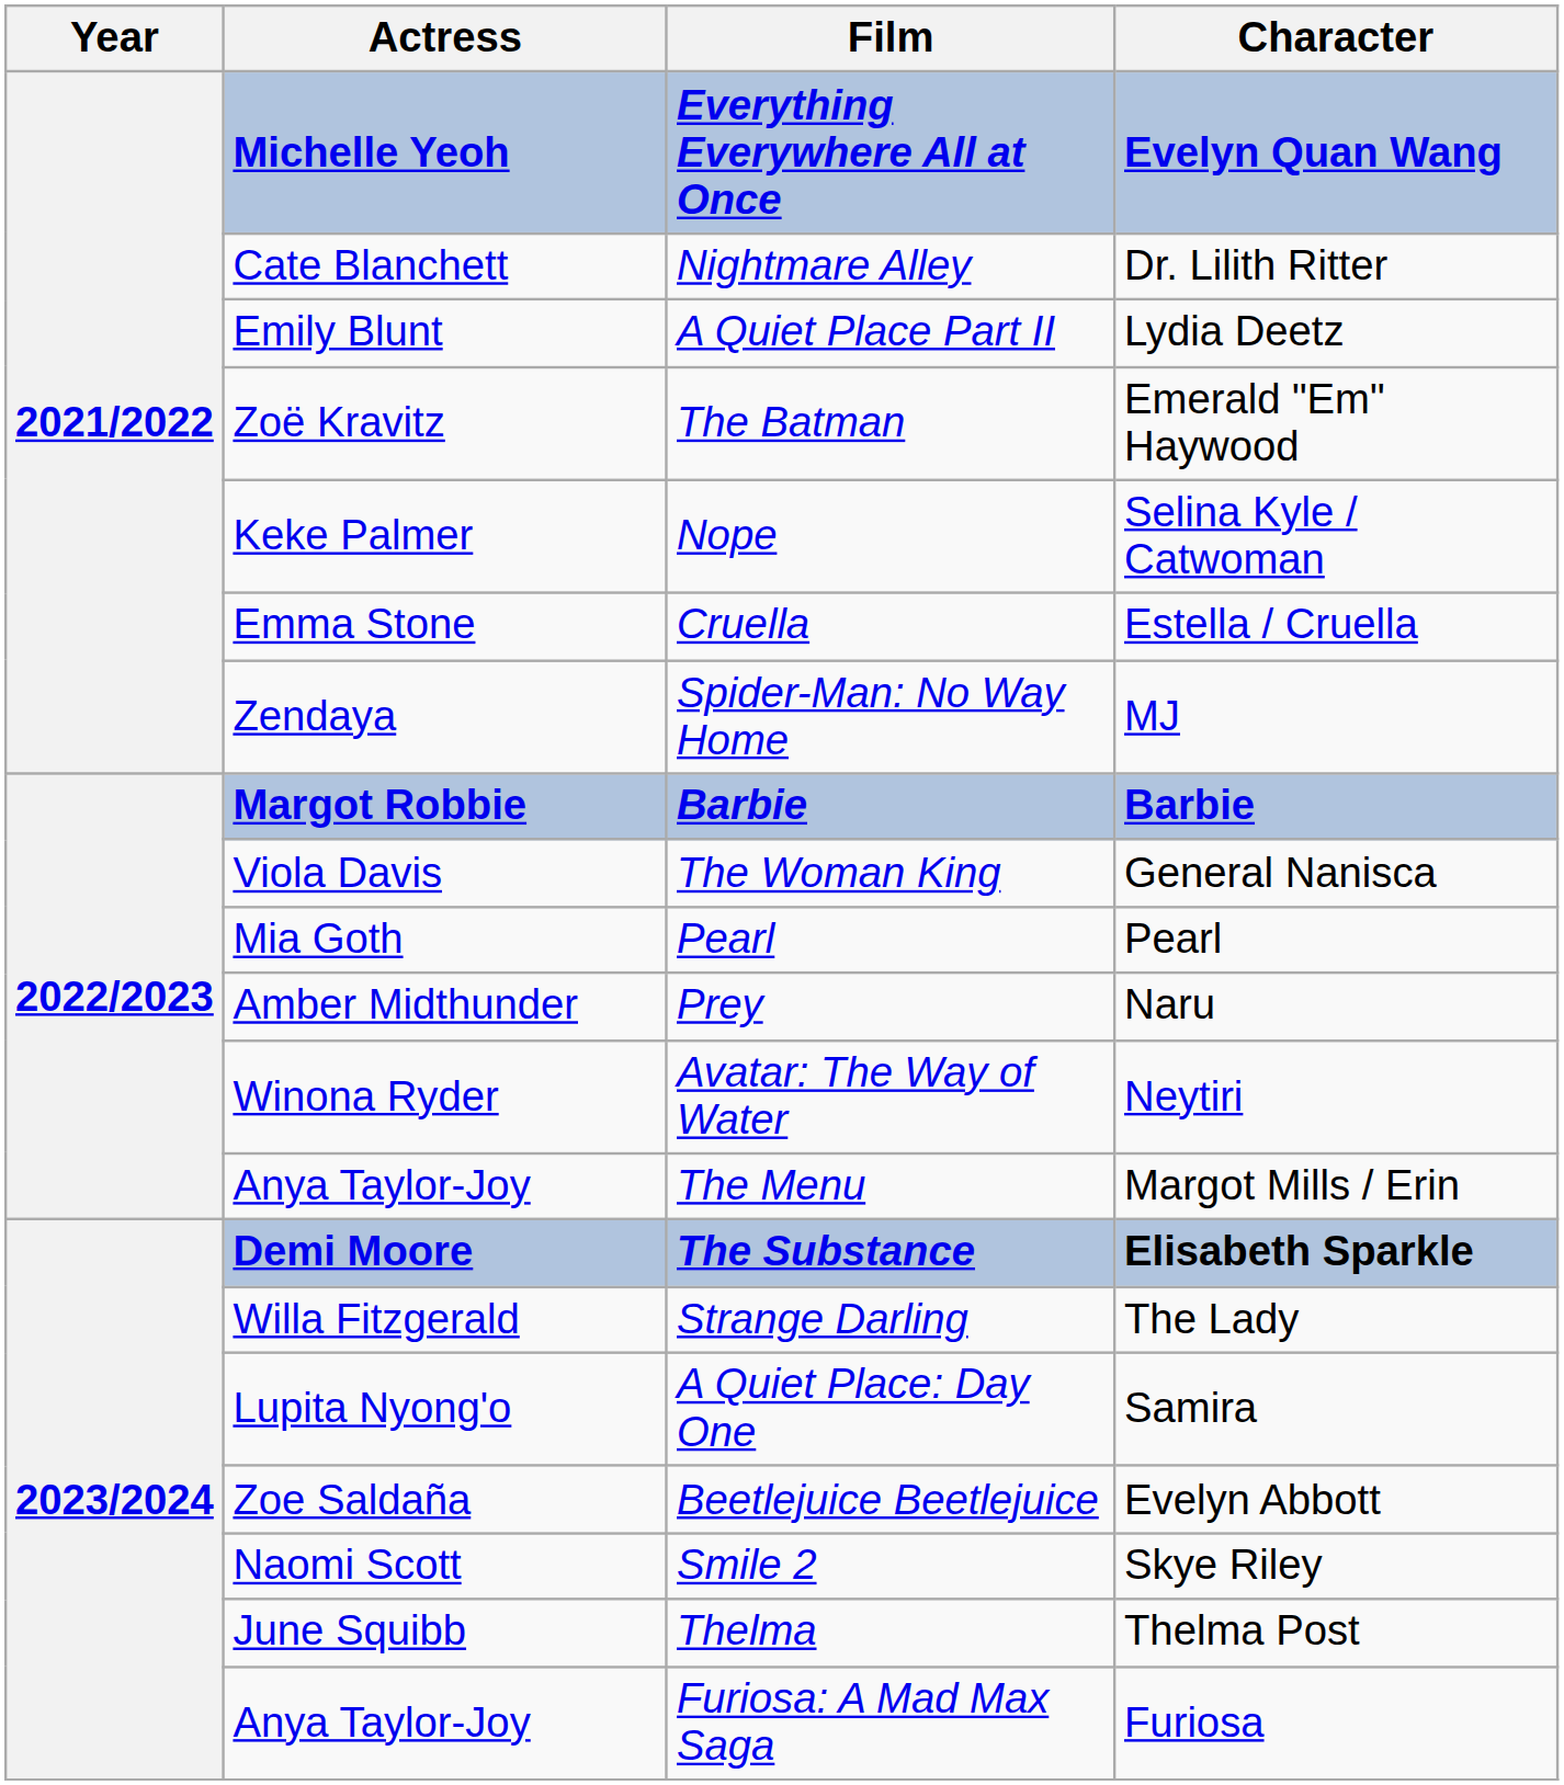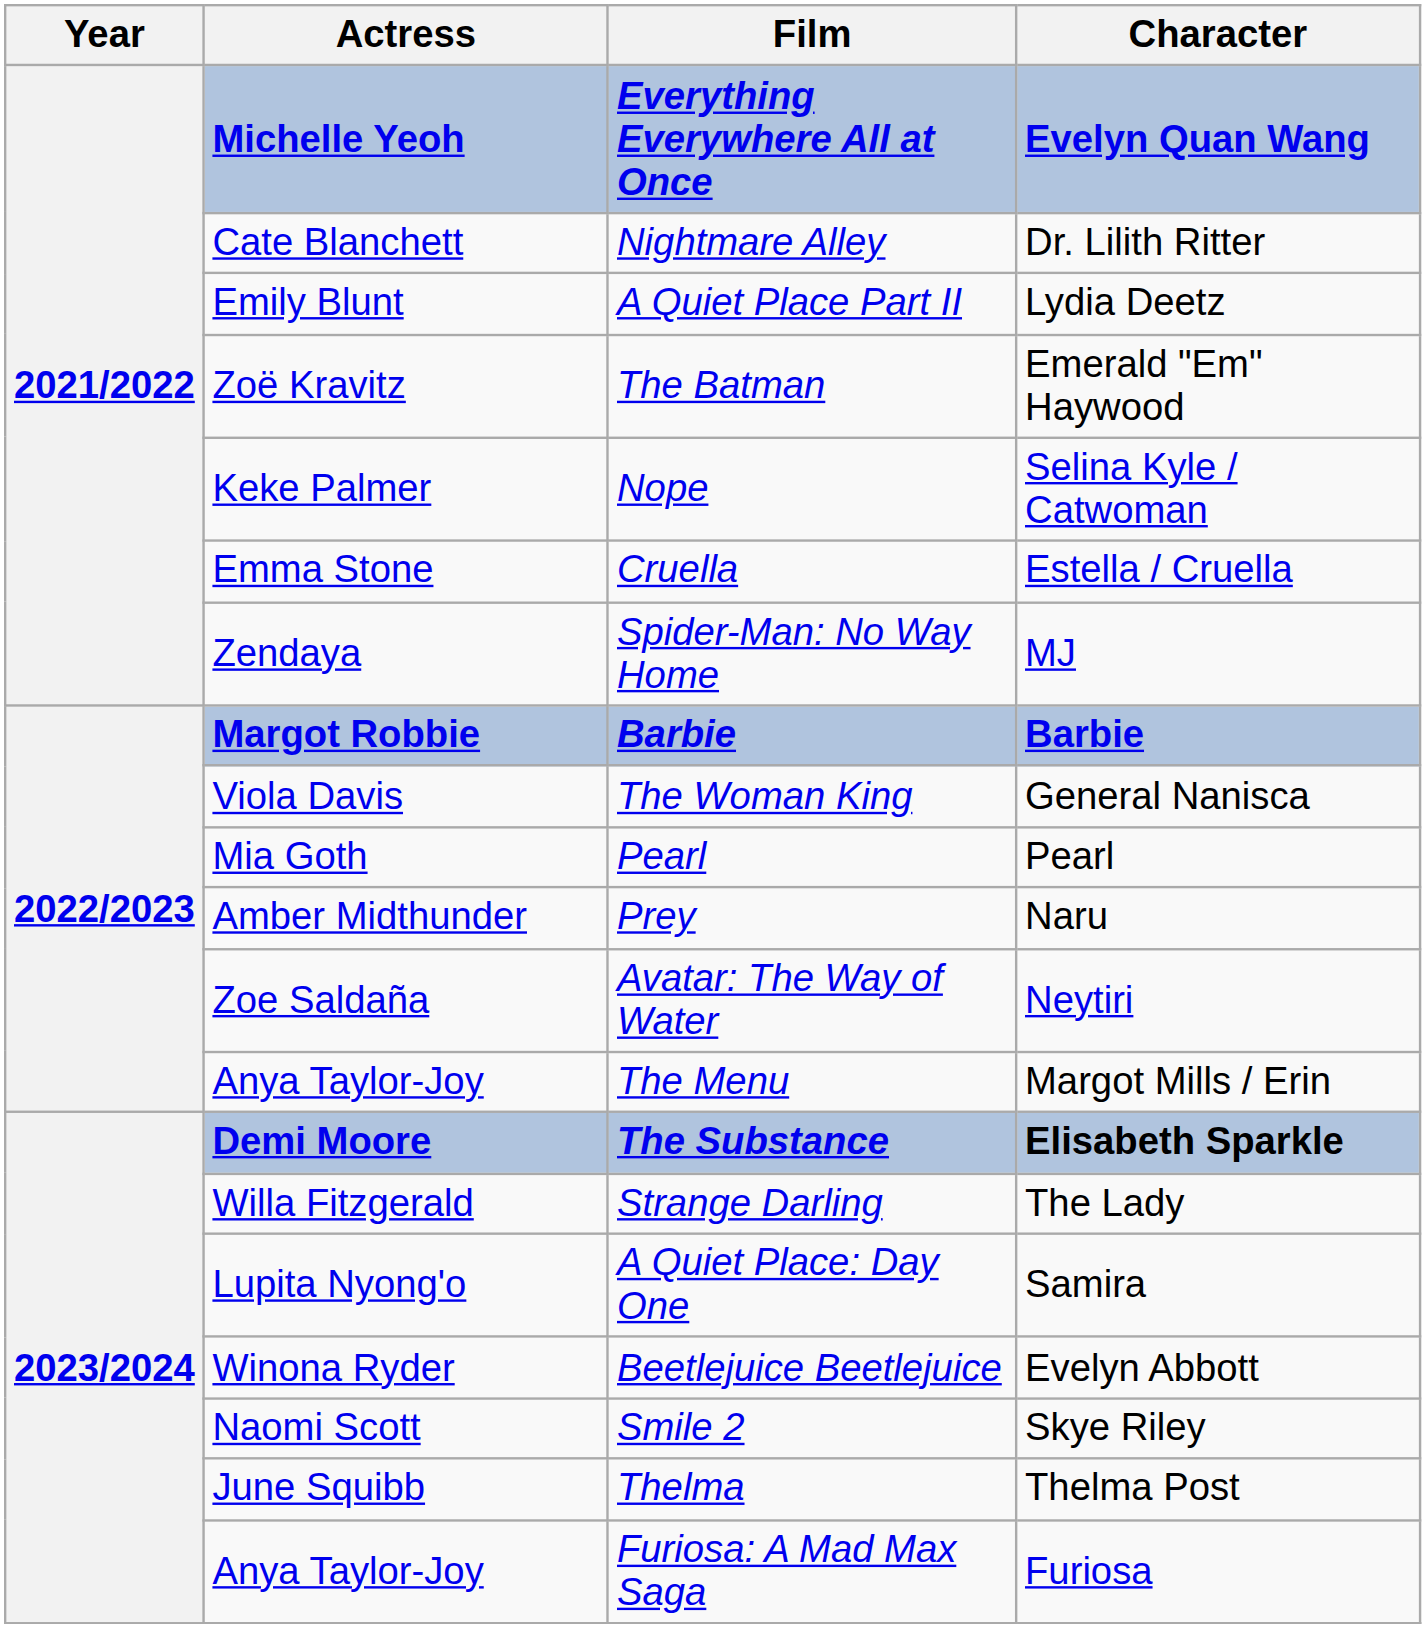 <table class="wikitable" width="95%" align="center">
 <tr>
 <th width=7%>Year</th>
 <th width=31%>Actress</th>
 <th width=31%>Film</th>
 <th width=31%>Character</th>
 </tr>
 <tr>
 <th rowspan="7"><a href='#'>2021/2022</a></th>
 <td style="background:#B0C4DE;"><strong><a href='#'>Michelle Yeoh</a></strong></td>
 <td style="background:#B0C4DE;"><strong><em><a href='#'>Everything Everywhere All at Once</a></em></strong></td>
 <td style="background:#B0C4DE;"><strong><a href='#'>Evelyn Quan Wang</a></strong></td>
 </tr>
 <tr>
 <td><a href='#'>Cate Blanchett</a></td>
 <td><em><a href='#'>Nightmare Alley</a></em></td>
 <td>Dr. Lilith Ritter</td>
 </tr>
 <tr>
 <td><a href='#'>Emily Blunt</a></td>
 <td><em><a href='#'>A Quiet Place Part II</a></em></td>
 <td>Lydia Deetz</td>
 </tr>
 <tr>
 <td><a href='#'>Zoë Kravitz</a></td>
 <td><em><a href='#'>The Batman</a></em></td>
 <td>Emerald "Em" Haywood</td>
 </tr>
 <tr>
 <td><a href='#'>Keke Palmer</a></td>
 <td><em><a href='#'>Nope</a></em></td>
 <td><a href='#'>Selina Kyle / Catwoman</a></td>
 </tr>
 <tr>
 <td><a href='#'>Emma Stone</a></td>
 <td><em><a href='#'>Cruella</a></em></td>
 <td><a href='#'>Estella / Cruella</a></td>
 </tr>
 <tr>
 <td><a href='#'>Zendaya</a></td>
 <td><em><a href='#'>Spider-Man: No Way Home</a></em></td>
 <td><a href='#'>MJ</a></td>
 </tr>
 <tr>
 <th rowspan="6"><a href='#'>2022/2023</a></th>
 <td style="background:#B0C4DE;"><strong><a href='#'>Margot Robbie</a></strong></td>
 <td style="background:#B0C4DE;"><strong><em><a href='#'>Barbie</a></em></strong></td>
 <td style="background:#B0C4DE;"><strong><a href='#'>Barbie</a></strong></td>
 </tr>
 <tr>
 <td><a href='#'>Viola Davis</a></td>
 <td><em><a href='#'>The Woman King</a></em></td>
 <td>General Nanisca</td>
 </tr>
 <tr>
 <td><a href='#'>Mia Goth</a></td>
 <td><em><a href='#'>Pearl</a></em></td>
 <td>Pearl</td>
 </tr>
 <tr>
 <td><a href='#'>Amber Midthunder</a></td>
 <td><em><a href='#'>Prey</a></em></td>
 <td>Naru</td>
 </tr>
 <tr>
-<td><a href='#'>Winona Ryder</a></td>
+<td><a href='#'>Zoe Saldaña</a></td>
 <td><em><a href='#'>Avatar: The Way of Water</a></em></td>
 <td><a href='#'>Neytiri</a></td>
 </tr>
 <tr>
 <td><a href='#'>Anya Taylor-Joy</a></td>
 <td><em><a href='#'>The Menu</a></em></td>
 <td>Margot Mills / Erin</td>
 </tr>
 <tr>
 <th rowspan="8"><a href='#'>2023/2024</a></th>
 <td style="background:#B0C4DE;"><strong><a href='#'>Demi Moore</a></strong></td>
 <td style="background:#B0C4DE;"><strong><em><a href='#'>The Substance</a></em></strong></td>
 <td style="background:#B0C4DE;"><strong>Elisabeth Sparkle</strong></td>
 </tr>
 <tr>
 <td><a href='#'>Willa Fitzgerald</a></td>
 <td><em><a href='#'>Strange Darling</a></em></td>
 <td>The Lady</td>
 </tr>
 <tr>
 <td><a href='#'>Lupita Nyong'o</a></td>
 <td><em><a href='#'>A Quiet Place: Day One</a></em></td>
 <td>Samira</td>
 </tr>
 <tr>
-<td><a href='#'>Zoe Saldaña</a></td>
+<td><a href='#'>Winona Ryder</a></td>
 <td><em><a href='#'>Beetlejuice Beetlejuice</a></em></td>
 <td>Evelyn Abbott</td>
 </tr>
 <tr>
 <td><a href='#'>Naomi Scott</a></td>
 <td><em><a href='#'>Smile 2</a></em></td>
 <td>Skye Riley</td>
 </tr>
 <tr>
 <td><a href='#'>June Squibb</a></td>
 <td><em><a href='#'>Thelma</a></em></td>
 <td>Thelma Post</td>
 </tr>
 <tr>
 <td><a href='#'>Anya Taylor-Joy</a></td>
 <td><em><a href='#'>Furiosa: A Mad Max Saga</a></em></td>
 <td><a href='#'>Furiosa</a></td>
 </tr>
 <tr>
 </tr>
 </table>
